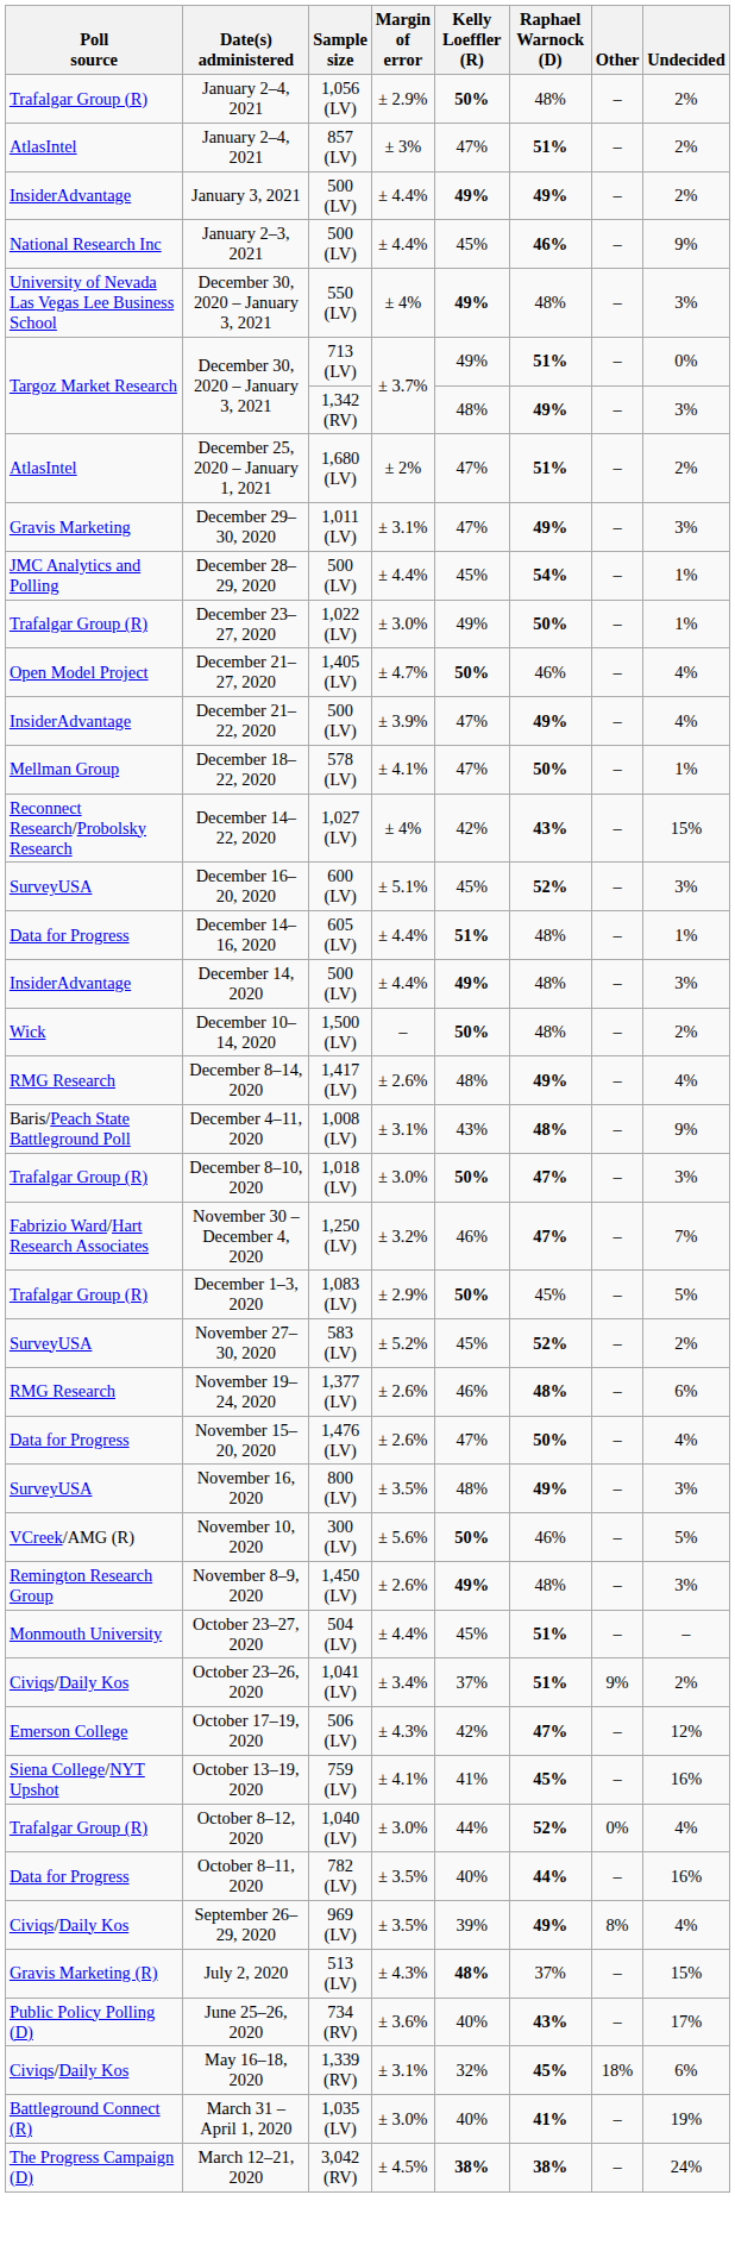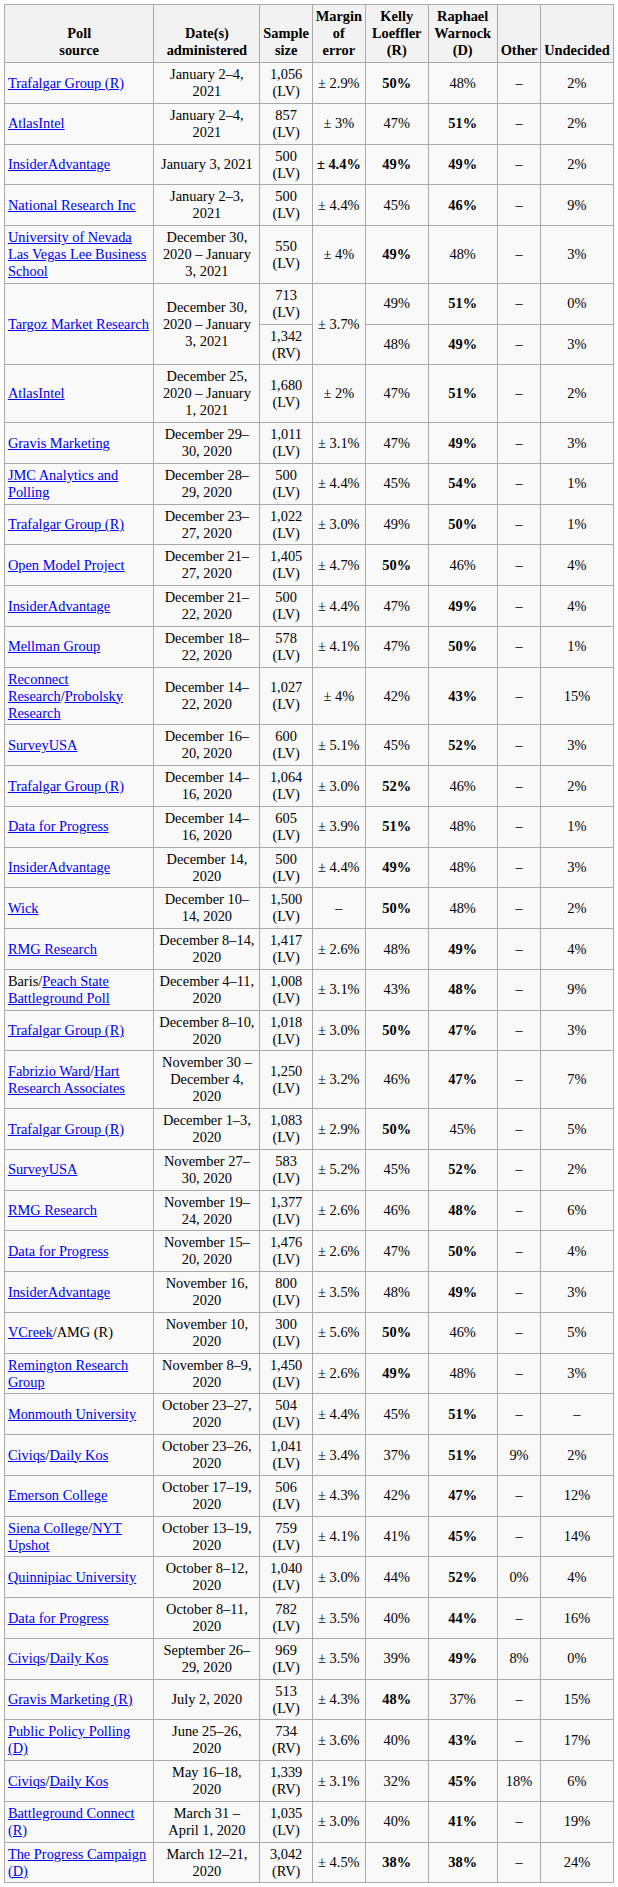 <table class="wikitable" style="font-size:90%;text-align:center;">
 <tr valign= bottom>
 <th style="width:325px;">Poll<br>source</th>
 <th style="width:225px;">Date(s)<br>administered</th>
 <th class=small>Sample<br>size</th>
 <th>Margin<br>of error</th>
 <th style="width:100px;">Kelly<br>Loeffler (R)</th>
 <th style="width:100px;">Raphael<br>Warnock (D)</th>
 <th>Other</th>
 <th>Undecided</th>
 </tr>
 <tr>
 <td style="text-align:left;"><a href='#'>Trafalgar Group (R)</a></td>
 <td>January 2–4, 2021</td>
 <td>1,056 (LV)</td>
 <td>± 2.9%</td>
 <td><strong>50%</strong></td>
 <td>48%</td>
 <td>–</td>
 <td>2%</td>
 </tr>
 <tr>
 <td style="text-align:left;"><a href='#'>AtlasIntel</a></td>
 <td>January 2–4, 2021</td>
 <td>857 (LV)</td>
 <td>± 3%</td>
 <td>47%</td>
 <td><strong>51%</strong></td>
 <td>–</td>
 <td>2%</td>
 </tr>
 <tr>
 <td style="text-align:left;"><a href='#'>InsiderAdvantage</a></td>
 <td>January 3, 2021</td>
 <td>500 (LV)</td>
-<td>± 4.4%</td>
+<td><strong>± 4.4%</strong></td>
 <td><strong>49%</strong></td>
 <td><strong>49%</strong></td>
 <td>–</td>
 <td>2%</td>
 </tr>
 <tr>
 <td style="text-align:left;"><a href='#'>National Research Inc</a></td>
 <td>January 2–3, 2021</td>
 <td>500 (LV)</td>
 <td>± 4.4%</td>
 <td>45%</td>
 <td><strong>46%</strong></td>
 <td>–</td>
 <td>9%</td>
 </tr>
 <tr>
 <td style="text-align:left;"><a href='#'>University of Nevada Las Vegas Lee Business School</a></td>
 <td>December 30, 2020 – January 3, 2021</td>
 <td>550 (LV)</td>
 <td>± 4%</td>
 <td><strong>49%</strong></td>
 <td>48%</td>
 <td>–</td>
 <td>3%</td>
 </tr>
 <tr>
 <td rowspan=2 style="text-align:left;"><a href='#'>Targoz Market Research</a></td>
 <td rowspan=2>December 30, 2020 – January 3, 2021</td>
 <td>713 (LV)</td>
 <td rowspan=2>± 3.7%</td>
 <td>49%</td>
 <td><strong>51%</strong></td>
 <td>–</td>
 <td>0%</td>
 </tr>
 <tr>
 <td>1,342 (RV)</td>
 <td>48%</td>
 <td><strong>49%</strong></td>
 <td>–</td>
 <td>3%</td>
 </tr>
 <tr>
 <td style="text-align:left;"><a href='#'>AtlasIntel</a></td>
 <td>December 25, 2020 – January 1, 2021</td>
 <td>1,680 (LV)</td>
 <td>± 2%</td>
 <td>47%</td>
 <td><strong>51%</strong></td>
 <td>–</td>
 <td>2%</td>
 </tr>
 <tr>
 <td style="text-align:left;"><a href='#'>Gravis Marketing</a></td>
 <td>December 29–30, 2020</td>
 <td>1,011 (LV)</td>
 <td>± 3.1%</td>
 <td>47%</td>
 <td><strong>49%</strong></td>
 <td>–</td>
 <td>3%</td>
 </tr>
 <tr>
 <td style="text-align:left;"><a href='#'>JMC Analytics and Polling</a></td>
 <td>December 28–29, 2020</td>
 <td>500 (LV)</td>
 <td>± 4.4%</td>
 <td>45%</td>
 <td><strong>54%</strong></td>
 <td>–</td>
 <td>1%</td>
 </tr>
 <tr>
 <td style="text-align:left;"><a href='#'>Trafalgar Group (R)</a></td>
 <td>December 23–27, 2020</td>
 <td>1,022 (LV)</td>
 <td>± 3.0%</td>
 <td>49%</td>
 <td><strong>50%</strong></td>
 <td>–</td>
 <td>1%</td>
 </tr>
 <tr>
 <td style="text-align:left;"><a href='#'>Open Model Project</a></td>
 <td>December 21–27, 2020</td>
 <td>1,405 (LV)</td>
 <td>± 4.7%</td>
 <td><strong>50%</strong></td>
 <td>46%</td>
 <td>–</td>
 <td>4%</td>
 </tr>
 <tr>
 <td style="text-align:left;"><a href='#'>InsiderAdvantage</a></td>
 <td>December 21–22, 2020</td>
 <td>500 (LV)</td>
-<td>± 3.9%</td>
+<td>± 4.4%</td>
 <td>47%</td>
 <td><strong>49%</strong></td>
 <td>–</td>
 <td>4%</td>
 </tr>
 <tr>
 <td style="text-align:left;"><a href='#'>Mellman Group</a></td>
 <td>December 18–22, 2020</td>
 <td>578 (LV)</td>
 <td>± 4.1%</td>
 <td>47%</td>
 <td><strong>50%</strong></td>
 <td>–</td>
 <td>1%</td>
 </tr>
 <tr>
 <td style="text-align:left;"><a href='#'>Reconnect Research</a>/<a href='#'>Probolsky Research</a></td>
 <td>December 14–22, 2020</td>
 <td>1,027 (LV)</td>
 <td>± 4%</td>
 <td>42%</td>
 <td><strong>43%</strong></td>
 <td>–</td>
 <td>15%</td>
 </tr>
 <tr>
 <td style="text-align:left;"><a href='#'>SurveyUSA</a></td>
 <td>December 16–20, 2020</td>
 <td>600 (LV)</td>
 <td>± 5.1%</td>
 <td>45%</td>
 <td><strong>52%</strong></td>
 <td>–</td>
 <td>3%</td>
 </tr>
 <tr>
+<td style="text-align:left;"><a href='#'>Trafalgar Group (R)</a></td>
+<td>December 14–16, 2020</td>
+<td>1,064 (LV)</td>
+<td>± 3.0%</td>
+<td><strong>52%</strong></td>
+<td>46%</td>
+<td>–</td>
+<td>2%</td>
+</tr>
+<tr>
 <td style="text-align:left;"><a href='#'>Data for Progress</a></td>
 <td>December 14–16, 2020</td>
 <td>605 (LV)</td>
-<td>± 4.4%</td>
+<td>± 3.9%</td>
 <td><strong>51%</strong></td>
 <td>48%</td>
 <td>–</td>
 <td>1%</td>
 </tr>
 <tr>
 <td style="text-align:left;"><a href='#'>InsiderAdvantage</a></td>
 <td>December 14, 2020</td>
 <td>500 (LV)</td>
 <td>± 4.4%</td>
 <td><strong>49%</strong></td>
 <td>48%</td>
 <td>–</td>
 <td>3%</td>
 </tr>
 <tr>
 <td style="text-align:left;"><a href='#'>Wick</a></td>
 <td>December 10–14, 2020</td>
 <td>1,500 (LV)</td>
 <td>–</td>
 <td><strong>50%</strong></td>
 <td>48%</td>
 <td>–</td>
 <td>2%</td>
 </tr>
 <tr>
 <td style="text-align:left;"><a href='#'>RMG Research</a></td>
 <td>December 8–14, 2020</td>
 <td>1,417 (LV)</td>
 <td>± 2.6%</td>
 <td>48%</td>
 <td><strong>49%</strong></td>
 <td>–</td>
 <td>4%</td>
 </tr>
 <tr>
 <td style="text-align:left;">Baris/<a href='#'>Peach State Battleground Poll</a></td>
 <td>December 4–11, 2020</td>
 <td>1,008 (LV)</td>
 <td>± 3.1%</td>
 <td>43%</td>
 <td><strong>48%</strong></td>
 <td>–</td>
 <td>9%</td>
 </tr>
 <tr>
 </tr>
 <tr>
 <td style="text-align:left;"><a href='#'>Trafalgar Group (R)</a></td>
 <td>December 8–10, 2020</td>
 <td>1,018 (LV)</td>
 <td>± 3.0%</td>
 <td><strong>50%</strong></td>
 <td><strong>47%</strong></td>
 <td>–</td>
 <td>3%</td>
 </tr>
 <tr>
 <td style="text-align:left;"><a href='#'>Fabrizio Ward</a>/<a href='#'>Hart Research Associates</a></td>
 <td>November 30 – December 4, 2020</td>
 <td>1,250 (LV)</td>
 <td>± 3.2%</td>
 <td>46%</td>
 <td><strong>47%</strong></td>
 <td>–</td>
 <td>7%</td>
 </tr>
 <tr>
 <td style="text-align:left;"><a href='#'>Trafalgar Group (R)</a></td>
 <td>December 1–3, 2020</td>
 <td>1,083 (LV)</td>
 <td>± 2.9%</td>
 <td><strong>50%</strong></td>
 <td>45%</td>
 <td>–</td>
 <td>5%</td>
 </tr>
 <tr>
 <td style="text-align:left;"><a href='#'>SurveyUSA</a></td>
 <td>November 27–30, 2020</td>
 <td>583 (LV)</td>
 <td>± 5.2%</td>
 <td>45%</td>
 <td><strong>52%</strong></td>
 <td>–</td>
 <td>2%</td>
 </tr>
 <tr>
 <td style="text-align:left;"><a href='#'>RMG Research</a></td>
 <td>November 19–24, 2020</td>
 <td>1,377 (LV)</td>
 <td>± 2.6%</td>
 <td>46%</td>
 <td><strong>48%</strong></td>
 <td>–</td>
 <td>6%</td>
 </tr>
 <tr>
 <td style="text-align:left;"><a href='#'>Data for Progress</a></td>
 <td>November 15–20, 2020</td>
 <td>1,476 (LV)</td>
 <td>± 2.6%</td>
 <td>47%</td>
 <td><strong>50%</strong></td>
 <td>–</td>
 <td>4%</td>
 </tr>
 <tr>
-<td style="text-align:left;"><a href='#'>SurveyUSA</a></td>
+<td style="text-align:left;"><a href='#'>InsiderAdvantage</a></td>
 <td>November 16, 2020</td>
 <td>800 (LV)</td>
 <td>± 3.5%</td>
 <td>48%</td>
 <td><strong>49%</strong></td>
 <td>–</td>
 <td>3%</td>
 </tr>
 <tr>
 <td style="text-align:left;"><a href='#'>VCreek</a>/AMG (R)</td>
 <td>November 10, 2020</td>
 <td>300 (LV)</td>
 <td>± 5.6%</td>
 <td><strong>50%</strong></td>
 <td>46%</td>
 <td>–</td>
 <td>5%</td>
 </tr>
 <tr>
 <td style="text-align:left;"><a href='#'>Remington Research Group</a></td>
 <td>November 8–9, 2020</td>
 <td>1,450 (LV)</td>
 <td>± 2.6%</td>
 <td><strong>49%</strong></td>
 <td>48%</td>
 <td>–</td>
 <td>3%</td>
 </tr>
 <tr>
 <td style="text-align:left;"><a href='#'>Monmouth University</a></td>
 <td>October 23–27, 2020</td>
 <td>504 (LV)</td>
 <td>± 4.4%</td>
 <td>45%</td>
 <td><strong>51%</strong></td>
 <td>–</td>
 <td>–</td>
 </tr>
 <tr>
 <td style="text-align:left;"><a href='#'>Civiqs</a>/<a href='#'>Daily Kos</a></td>
 <td>October 23–26, 2020</td>
 <td>1,041 (LV)</td>
 <td>± 3.4%</td>
 <td>37%</td>
 <td><strong>51%</strong></td>
 <td>9%</td>
 <td>2%</td>
 </tr>
 <tr>
 <td style="text-align:left;"><a href='#'>Emerson College</a></td>
 <td>October 17–19, 2020</td>
 <td>506 (LV)</td>
 <td>± 4.3%</td>
 <td>42%</td>
 <td><strong>47%</strong></td>
 <td>–</td>
 <td>12%</td>
 </tr>
 <tr>
 <td style="text-align:left;"><a href='#'>Siena College</a>/<a href='#'>NYT Upshot</a></td>
 <td>October 13–19, 2020</td>
 <td>759 (LV)</td>
 <td>± 4.1%</td>
 <td>41%</td>
 <td><strong>45%</strong></td>
 <td>–</td>
-<td>16%</td>
+<td>14%</td>
 </tr>
 <tr>
-<td style="text-align:left;"><a href='#'>Trafalgar Group (R)</a></td>
+<td style="text-align:left;"><a href='#'>Quinnipiac University</a></td>
 <td>October 8–12, 2020</td>
 <td>1,040 (LV)</td>
 <td>± 3.0%</td>
 <td>44%</td>
 <td><strong>52%</strong></td>
 <td>0%</td>
 <td>4%</td>
 </tr>
 <tr>
 <td style="text-align:left;"><a href='#'>Data for Progress</a></td>
 <td>October 8–11, 2020</td>
 <td>782 (LV)</td>
 <td>± 3.5%</td>
 <td>40%</td>
 <td><strong>44%</strong></td>
 <td>–</td>
 <td>16%</td>
 </tr>
 <tr>
 <td style="text-align:left;"><a href='#'>Civiqs</a>/<a href='#'>Daily Kos</a></td>
 <td>September 26–29, 2020</td>
 <td>969 (LV)</td>
 <td>± 3.5%</td>
 <td>39%</td>
 <td><strong>49%</strong></td>
 <td>8%</td>
-<td>4%</td>
+<td>0%</td>
 </tr>
 <tr>
 <td style="text-align:left;"><a href='#'>Gravis Marketing (R)</a></td>
 <td>July 2, 2020</td>
 <td>513 (LV)</td>
 <td>± 4.3%</td>
 <td><strong>48%</strong></td>
 <td>37%</td>
 <td>–</td>
 <td>15%</td>
 </tr>
 <tr>
 <td style="text-align:left;"><a href='#'>Public Policy Polling (D)</a></td>
 <td>June 25–26, 2020</td>
 <td>734 (RV)</td>
 <td>± 3.6%</td>
 <td>40%</td>
 <td><strong>43%</strong></td>
 <td>–</td>
 <td>17%</td>
 </tr>
 <tr>
 <td style="text-align:left;"><a href='#'>Civiqs</a>/<a href='#'>Daily Kos</a></td>
 <td>May 16–18, 2020</td>
 <td>1,339 (RV)</td>
 <td>± 3.1%</td>
 <td>32%</td>
 <td><strong>45%</strong></td>
 <td>18%</td>
 <td>6%</td>
 </tr>
 <tr>
 <td style="text-align:left;"><a href='#'>Battleground Connect (R)</a></td>
 <td>March 31 – April 1, 2020</td>
 <td>1,035 (LV)</td>
 <td>± 3.0%</td>
 <td>40%</td>
 <td><strong>41%</strong></td>
 <td>–</td>
 <td>19%</td>
 </tr>
 <tr>
 <td style="text-align:left;"><a href='#'>The Progress Campaign (D)</a></td>
 <td>March 12–21, 2020</td>
 <td>3,042 (RV)</td>
 <td>± 4.5%</td>
 <td><strong>38%</strong></td>
 <td><strong>38%</strong></td>
 <td>–</td>
 <td>24%</td>
 </tr>
 </table>
